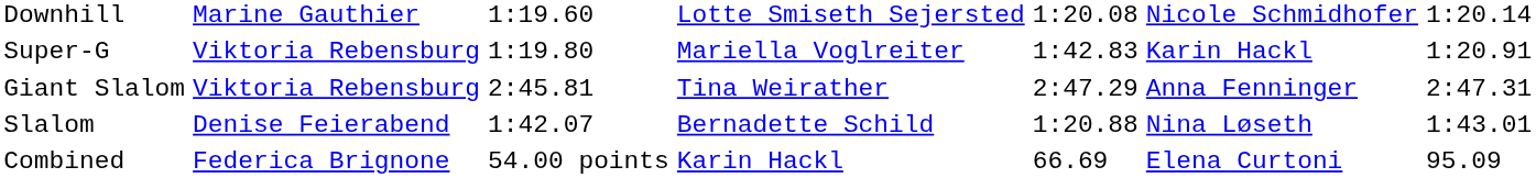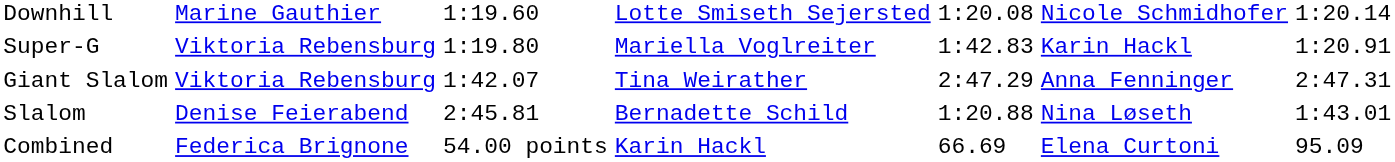 <table>
 <tr>
 <td>Downhill</td>
 <td><a href='#'>Marine Gauthier</a><br></td>
 <td>1:19.60</td>
 <td><a href='#'>Lotte Smiseth Sejersted</a><br></td>
 <td>1:20.08</td>
 <td><a href='#'>Nicole Schmidhofer</a><br></td>
 <td>1:20.14</td>
 </tr>
 <tr>
 <td>Super-G</td>
 <td><a href='#'>Viktoria Rebensburg</a><br></td>
 <td>1:19.80</td>
 <td><a href='#'>Mariella Voglreiter</a><br></td>
 <td>1:42.83</td>
 <td><a href='#'>Karin Hackl</a><br></td>
 <td>1:20.91</td>
 </tr>
 <tr>
 <td>Giant Slalom</td>
 <td><a href='#'>Viktoria Rebensburg</a><br></td>
-<td>2:45.81</td>
+<td>1:42.07</td>
 <td><a href='#'>Tina Weirather</a><br></td>
 <td>2:47.29</td>
 <td><a href='#'>Anna Fenninger</a><br></td>
 <td>2:47.31</td>
 </tr>
 <tr>
 <td>Slalom</td>
 <td><a href='#'>Denise Feierabend</a><br></td>
-<td>1:42.07</td>
+<td>2:45.81</td>
 <td><a href='#'>Bernadette Schild</a><br></td>
 <td>1:20.88</td>
 <td><a href='#'>Nina Løseth</a><br></td>
 <td>1:43.01</td>
 </tr>
 <tr>
 <td>Combined</td>
 <td><a href='#'>Federica Brignone</a><br></td>
 <td>54.00 points</td>
 <td><a href='#'>Karin Hackl</a><br></td>
 <td>66.69</td>
 <td><a href='#'>Elena Curtoni</a><br></td>
 <td>95.09</td>
 </tr>
 </table>
